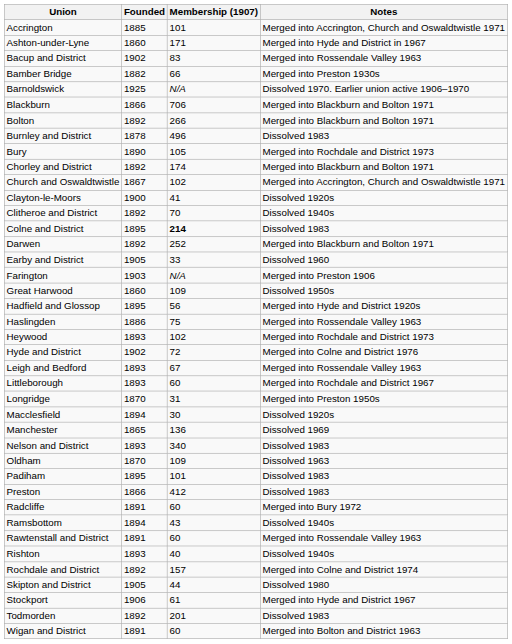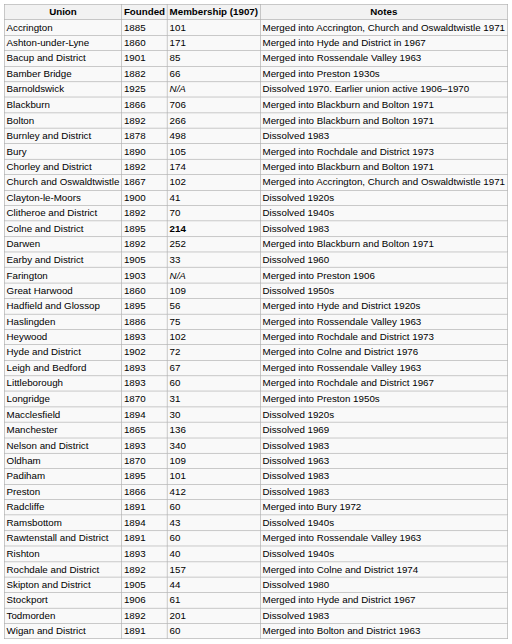 <table class="wikitable sortable">
 <tr>
 <th>Union</th>
 <th>Founded</th>
 <th>Membership (1907)</th>
 <th>Notes</th>
 </tr>
 <tr>
 <td>Accrington</td>
 <td>1885</td>
 <td>101</td>
 <td>Merged into Accrington, Church and Oswaldtwistle 1971</td>
 </tr>
 <tr>
 <td>Ashton-under-Lyne</td>
 <td>1860</td>
 <td>171</td>
 <td>Merged into Hyde and District in 1967</td>
 </tr>
 <tr>
 <td>Bacup and District</td>
-<td>1902</td>
-<td>83</td>
+<td>1901</td>
+<td>85</td>
 <td>Merged into Rossendale Valley 1963</td>
 </tr>
 <tr>
 <td>Bamber Bridge</td>
 <td>1882</td>
 <td>66</td>
 <td>Merged into Preston 1930s</td>
 </tr>
 <tr>
 <td>Barnoldswick</td>
 <td>1925</td>
 <td><em>N/A</em></td>
 <td>Dissolved 1970. Earlier union active 1906–1970</td>
 </tr>
 <tr>
 <td>Blackburn</td>
 <td>1866</td>
 <td>706</td>
 <td>Merged into Blackburn and Bolton 1971</td>
 </tr>
 <tr>
 <td>Bolton</td>
 <td>1892</td>
 <td>266</td>
 <td>Merged into Blackburn and Bolton 1971</td>
 </tr>
 <tr>
 <td>Burnley and District</td>
 <td>1878</td>
-<td>496</td>
+<td>498</td>
 <td>Dissolved 1983</td>
 </tr>
 <tr>
 <td>Bury</td>
 <td>1890</td>
 <td>105</td>
 <td>Merged into Rochdale and District 1973</td>
 </tr>
 <tr>
 <td>Chorley and District</td>
 <td>1892</td>
 <td>174</td>
 <td>Merged into Blackburn and Bolton 1971</td>
 </tr>
 <tr>
 <td>Church and Oswaldtwistle</td>
 <td>1867</td>
 <td>102</td>
 <td>Merged into Accrington, Church and Oswaldtwistle 1971</td>
 </tr>
 <tr>
 <td>Clayton-le-Moors</td>
 <td>1900</td>
 <td>41</td>
 <td>Dissolved 1920s</td>
 </tr>
 <tr>
 <td>Clitheroe and District</td>
 <td>1892</td>
 <td>70</td>
 <td>Dissolved 1940s</td>
 </tr>
 <tr>
 <td>Colne and District</td>
 <td>1895</td>
 <td><strong>214</strong></td>
 <td>Dissolved 1983</td>
 </tr>
 <tr>
 <td>Darwen</td>
 <td>1892</td>
 <td>252</td>
 <td>Merged into Blackburn and Bolton 1971</td>
 </tr>
 <tr>
 <td>Earby and District</td>
 <td>1905</td>
 <td>33</td>
 <td>Dissolved 1960</td>
 </tr>
 <tr>
 <td>Farington</td>
 <td>1903</td>
 <td><em>N/A</em></td>
 <td>Merged into Preston 1906</td>
 </tr>
 <tr>
 <td>Great Harwood</td>
 <td>1860</td>
 <td>109</td>
 <td>Dissolved 1950s</td>
 </tr>
 <tr>
 <td>Hadfield and Glossop</td>
 <td>1895</td>
 <td>56</td>
 <td>Merged into Hyde and District 1920s</td>
 </tr>
 <tr>
 <td>Haslingden</td>
 <td>1886</td>
 <td>75</td>
 <td>Merged into Rossendale Valley 1963</td>
 </tr>
 <tr>
 <td>Heywood</td>
 <td>1893</td>
 <td>102</td>
 <td>Merged into Rochdale and District 1973</td>
 </tr>
 <tr>
 <td>Hyde and District</td>
 <td>1902</td>
 <td>72</td>
 <td>Merged into Colne and District 1976</td>
 </tr>
 <tr>
 <td>Leigh and Bedford</td>
 <td>1893</td>
 <td>67</td>
 <td>Merged into Rossendale Valley 1963</td>
 </tr>
 <tr>
 <td>Littleborough</td>
 <td>1893</td>
 <td>60</td>
 <td>Merged into Rochdale and District 1967</td>
 </tr>
 <tr>
 <td>Longridge</td>
 <td>1870</td>
 <td>31</td>
 <td>Merged into Preston 1950s</td>
 </tr>
 <tr>
 <td>Macclesfield</td>
 <td>1894</td>
 <td>30</td>
 <td>Dissolved 1920s</td>
 </tr>
 <tr>
 <td>Manchester</td>
 <td>1865</td>
 <td>136</td>
 <td>Dissolved 1969</td>
 </tr>
 <tr>
 <td>Nelson and District</td>
 <td>1893</td>
 <td>340</td>
 <td>Dissolved 1983</td>
 </tr>
 <tr>
 <td>Oldham</td>
 <td>1870</td>
 <td>109</td>
 <td>Dissolved 1963</td>
 </tr>
 <tr>
 <td>Padiham</td>
 <td>1895</td>
 <td>101</td>
 <td>Dissolved 1983</td>
 </tr>
 <tr>
 <td>Preston</td>
 <td>1866</td>
 <td>412</td>
 <td>Dissolved 1983</td>
 </tr>
 <tr>
 <td>Radcliffe</td>
 <td>1891</td>
 <td>60</td>
 <td>Merged into Bury 1972</td>
 </tr>
 <tr>
 <td>Ramsbottom</td>
 <td>1894</td>
 <td>43</td>
 <td>Dissolved 1940s</td>
 </tr>
 <tr>
 <td>Rawtenstall and District</td>
 <td>1891</td>
 <td>60</td>
 <td>Merged into Rossendale Valley 1963</td>
 </tr>
 <tr>
 <td>Rishton</td>
 <td>1893</td>
 <td>40</td>
 <td>Dissolved 1940s</td>
 </tr>
 <tr>
 <td>Rochdale and District</td>
 <td>1892</td>
 <td>157</td>
 <td>Merged into Colne and District 1974</td>
 </tr>
 <tr>
 <td>Skipton and District</td>
 <td>1905</td>
 <td>44</td>
 <td>Dissolved 1980</td>
 </tr>
 <tr>
 <td>Stockport</td>
 <td>1906</td>
 <td>61</td>
 <td>Merged into Hyde and District 1967</td>
 </tr>
 <tr>
 <td>Todmorden</td>
 <td>1892</td>
 <td>201</td>
 <td>Dissolved 1983</td>
 </tr>
 <tr>
 <td>Wigan and District</td>
 <td>1891</td>
 <td>60</td>
 <td>Merged into Bolton and District 1963</td>
 </tr>
 </table>
